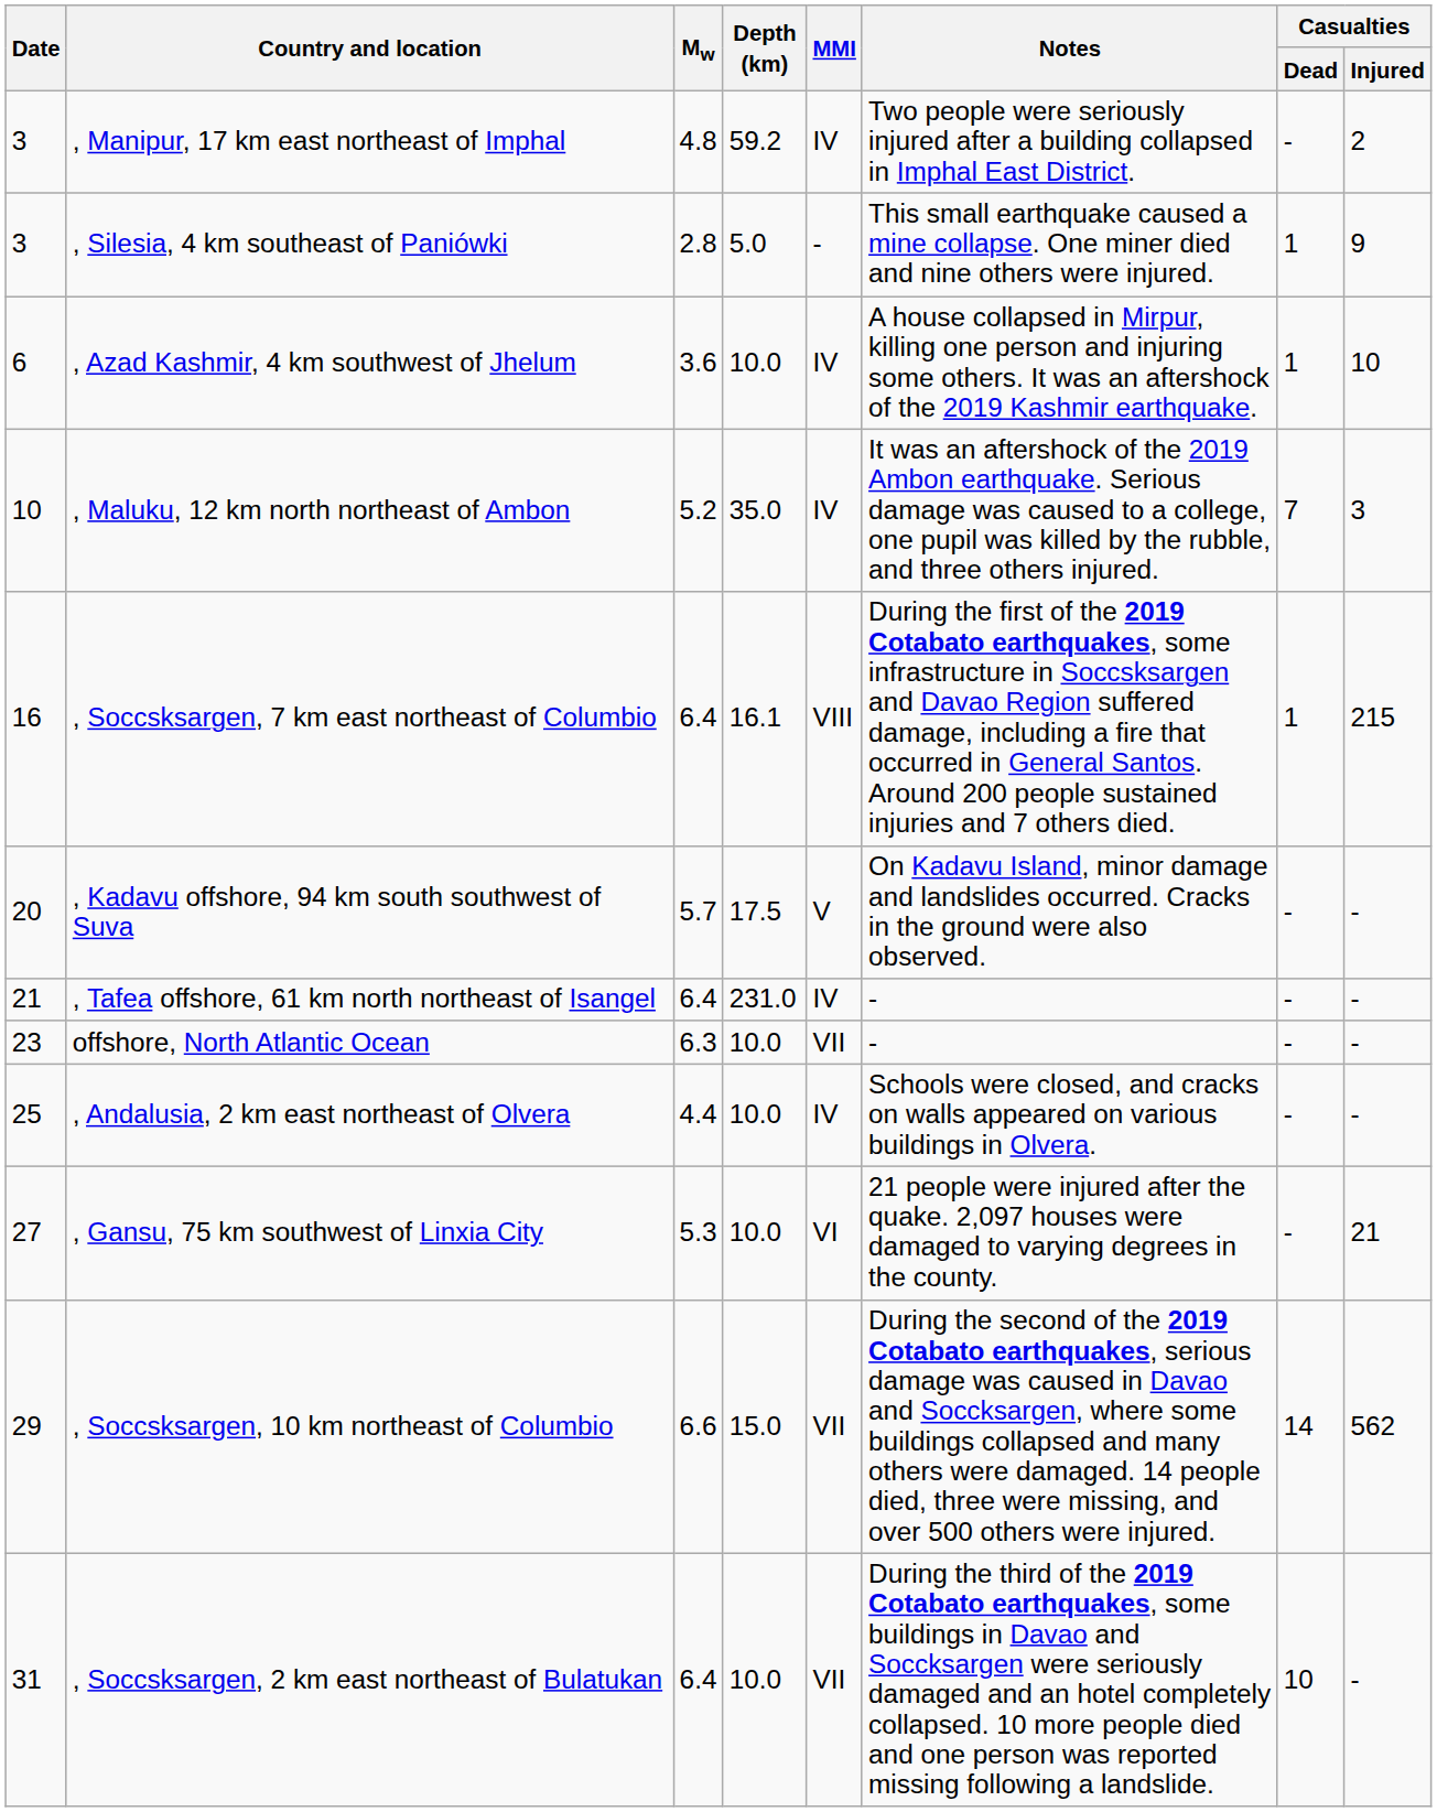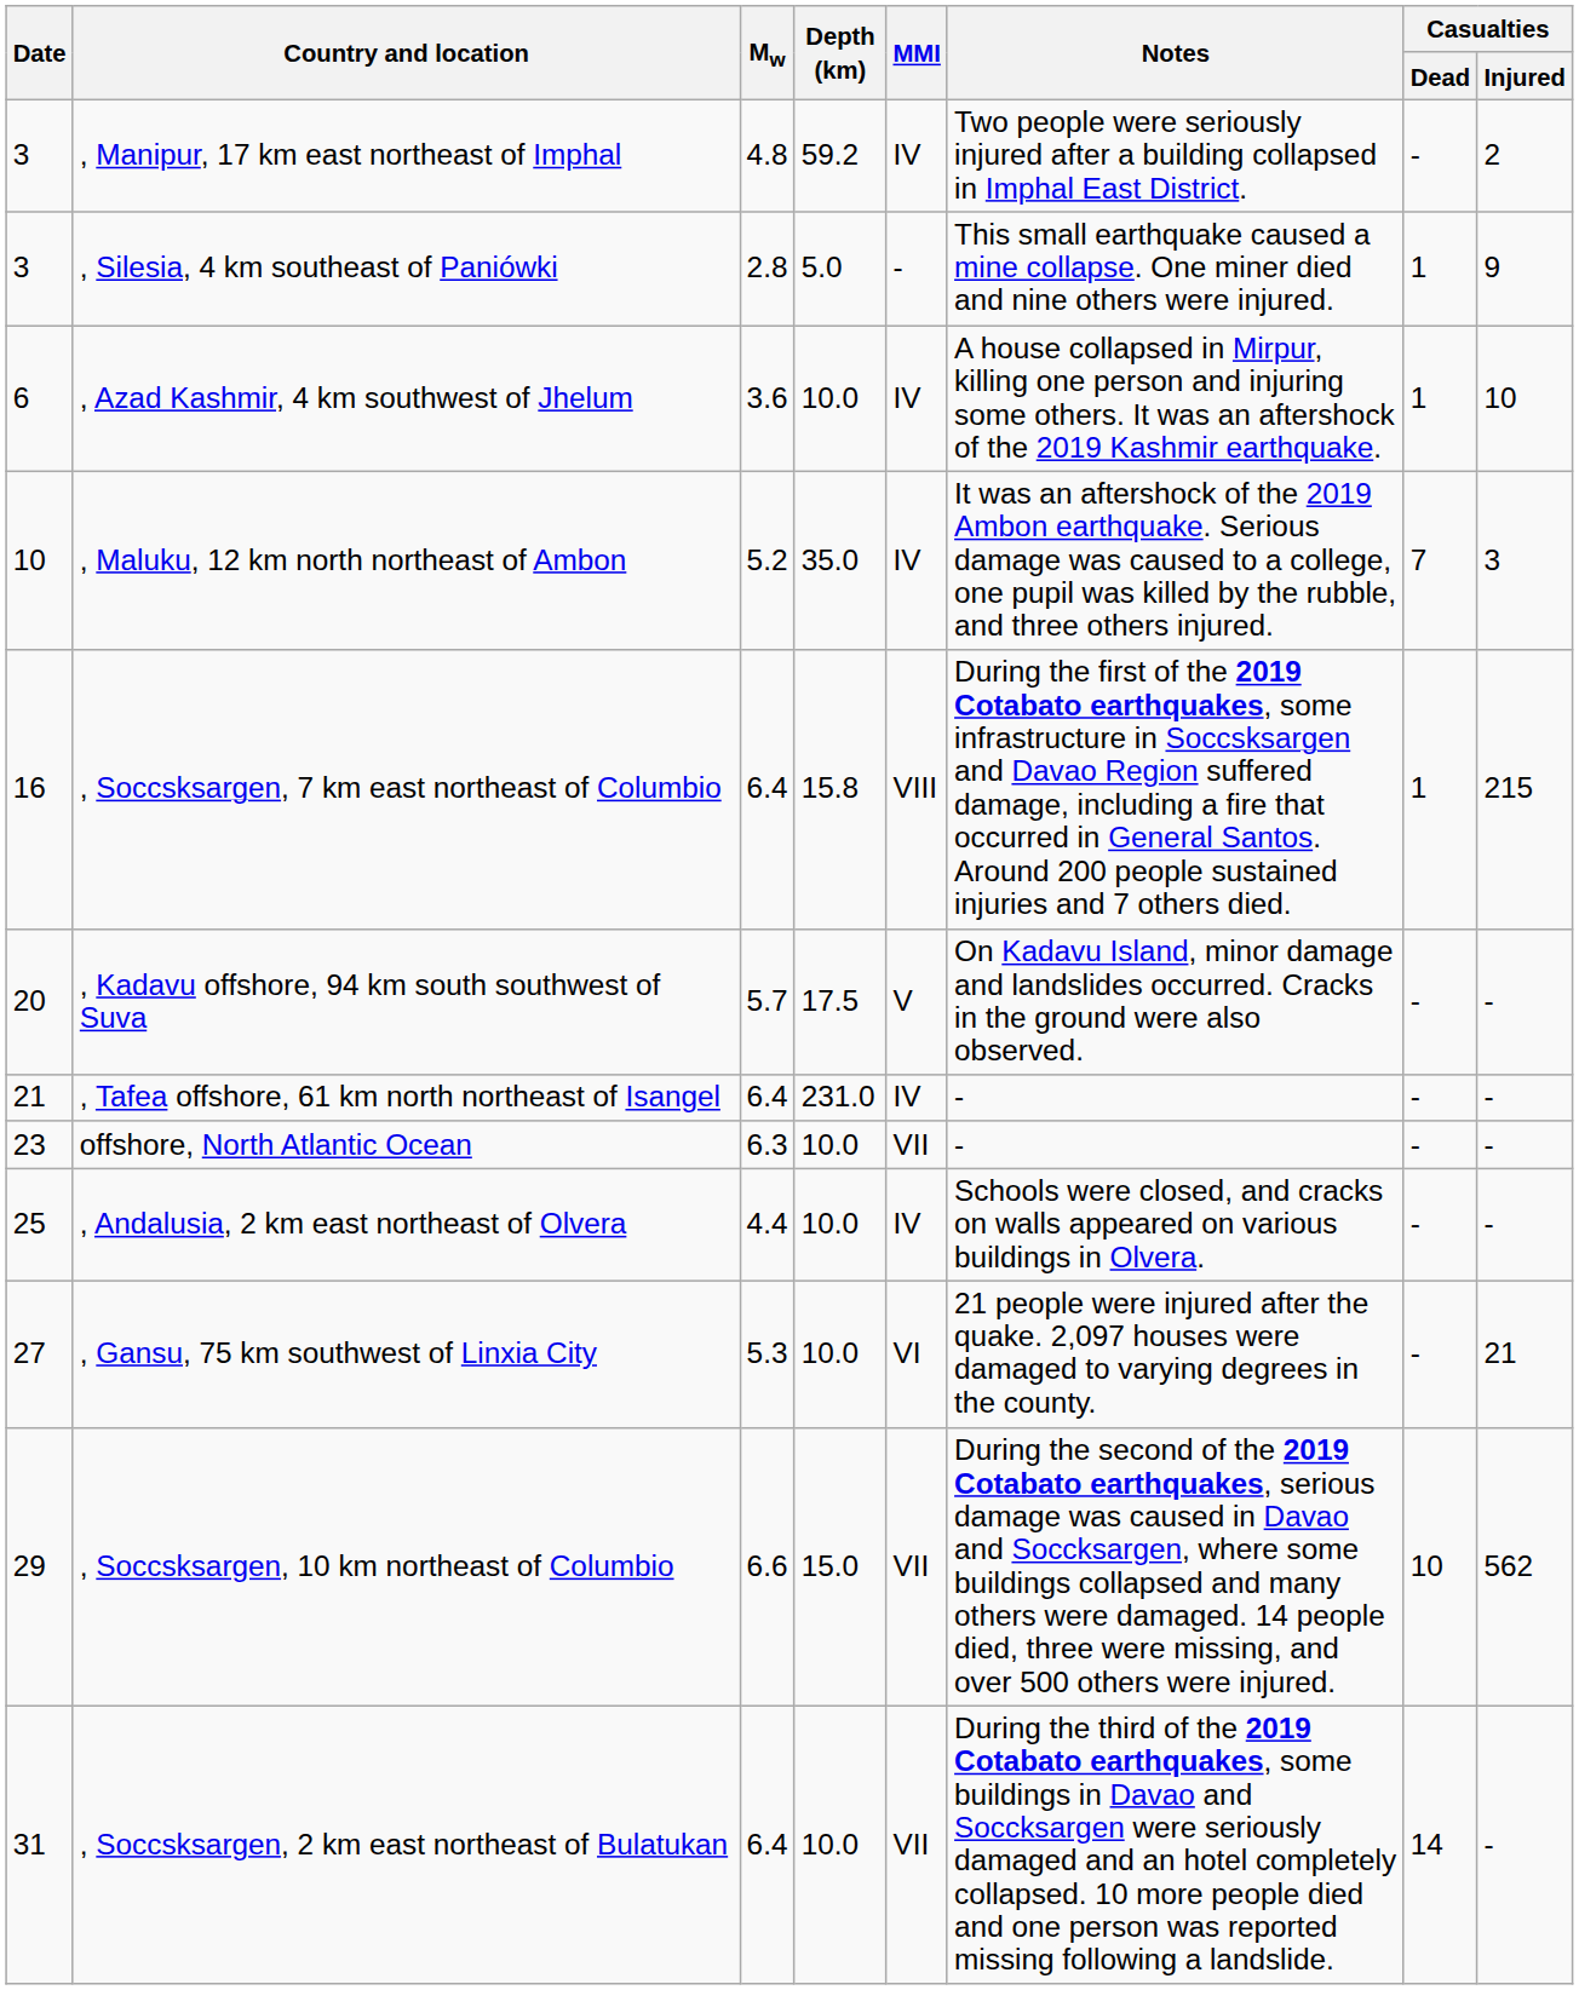 <table class="wikitable sortable" style="border:1px black;  margin-left:1em;">
 <tr>
 <th rowspan="2"><small>Date</small></th>
 <th rowspan="2" style="width: 355px"><small>Country and location</small></th>
 <th rowspan="2"><small>M<sub>w</sub></small></th>
 <th rowspan="2"><small>Depth (km)</small></th>
 <th rowspan="2"><small><a href='#'>MMI</a></small></th>
 <th rowspan="2" class="unsortable"><small>Notes</small></th>
 <th colspan="2"><small>Casualties</small></th>
 </tr>
 <tr>
 <th><small>Dead</small></th>
 <th><small>Injured</small></th>
 </tr>
 <tr>
 <td>3</td>
 <td>, <a href='#'>Manipur</a>, 17 km east northeast of <a href='#'>Imphal</a></td>
 <td>4.8</td>
 <td>59.2</td>
 <td>IV</td>
 <td>Two people were seriously injured after a building collapsed in <a href='#'>Imphal East District</a>.</td>
 <td>-</td>
 <td>2</td>
 </tr>
 <tr>
 <td>3</td>
 <td>, <a href='#'>Silesia</a>, 4 km southeast of <a href='#'>Paniówki</a></td>
 <td>2.8</td>
 <td>5.0</td>
 <td>-</td>
 <td>This small earthquake caused a <a href='#'>mine collapse</a>. One miner died and nine others were injured.</td>
 <td>1</td>
 <td>9</td>
 </tr>
 <tr>
 <td>6</td>
 <td>, <a href='#'>Azad Kashmir</a>, 4 km southwest of <a href='#'>Jhelum</a></td>
 <td>3.6</td>
 <td>10.0</td>
 <td>IV</td>
 <td>A house collapsed in <a href='#'>Mirpur</a>, killing one person and injuring some others. It was an aftershock of the <a href='#'>2019 Kashmir earthquake</a>.</td>
 <td>1</td>
 <td>10</td>
 </tr>
 <tr>
 <td>10</td>
 <td>, <a href='#'>Maluku</a>, 12 km north northeast of <a href='#'>Ambon</a></td>
 <td>5.2</td>
 <td>35.0</td>
 <td>IV</td>
 <td>It was an aftershock of the <a href='#'>2019 Ambon earthquake</a>. Serious damage was caused to a college, one pupil was killed by the rubble, and three others injured.</td>
 <td>7</td>
 <td>3</td>
 </tr>
 <tr>
 <td>16</td>
 <td>, <a href='#'>Soccsksargen</a>, 7 km east northeast of <a href='#'>Columbio</a></td>
 <td>6.4</td>
-<td>16.1</td>
+<td>15.8</td>
 <td>VIII</td>
 <td>During the first of the <strong><a href='#'>2019 Cotabato earthquakes</a></strong>, some infrastructure in <a href='#'>Soccsksargen</a> and <a href='#'>Davao Region</a> suffered damage, including a fire that occurred in <a href='#'>General Santos</a>. Around 200 people sustained injuries and 7 others died.</td>
 <td>1</td>
 <td>215</td>
 </tr>
 <tr>
 <td>20</td>
 <td>, <a href='#'>Kadavu</a> offshore, 94 km south southwest of <a href='#'>Suva</a></td>
 <td>5.7</td>
 <td>17.5</td>
 <td>V</td>
 <td>On <a href='#'>Kadavu Island</a>, minor damage and landslides occurred. Cracks in the ground were also observed.</td>
 <td>-</td>
 <td>-</td>
 </tr>
 <tr>
 <td>21</td>
 <td>, <a href='#'>Tafea</a> offshore, 61 km north northeast of <a href='#'>Isangel</a></td>
 <td>6.4</td>
 <td>231.0</td>
 <td>IV</td>
 <td>-</td>
 <td>-</td>
 <td>-</td>
 </tr>
 <tr>
 <td>23</td>
 <td> offshore, <a href='#'>North Atlantic Ocean</a></td>
 <td>6.3</td>
 <td>10.0</td>
 <td>VII</td>
 <td>-</td>
 <td>-</td>
 <td>-</td>
 </tr>
 <tr>
 <td>25</td>
 <td>, <a href='#'>Andalusia</a>, 2 km east northeast of <a href='#'>Olvera</a></td>
 <td>4.4</td>
 <td>10.0</td>
 <td>IV</td>
 <td>Schools were closed, and cracks on walls appeared on various buildings in <a href='#'>Olvera</a>.</td>
 <td>-</td>
 <td>-</td>
 </tr>
 <tr>
 <td>27</td>
 <td>, <a href='#'>Gansu</a>, 75 km southwest of <a href='#'>Linxia City</a></td>
 <td>5.3</td>
 <td>10.0</td>
 <td>VI</td>
 <td>21 people were injured after the quake. 2,097 houses were damaged to varying degrees in the county.</td>
 <td>-</td>
 <td>21</td>
 </tr>
 <tr>
 <td>29</td>
 <td>, <a href='#'>Soccsksargen</a>, 10 km northeast of <a href='#'>Columbio</a></td>
 <td>6.6</td>
 <td>15.0</td>
 <td>VII</td>
 <td>During the second of the <strong><a href='#'>2019 Cotabato earthquakes</a></strong>, serious damage was caused in <a href='#'>Davao</a> and <a href='#'>Soccksargen</a>, where some buildings collapsed and many others were damaged. 14 people died, three were missing, and over 500 others were injured.</td>
-<td>14</td>
+<td>10</td>
 <td>562</td>
 </tr>
 <tr>
 <td>31</td>
 <td>, <a href='#'>Soccsksargen</a>, 2 km east northeast of <a href='#'>Bulatukan</a></td>
 <td>6.4</td>
 <td>10.0</td>
 <td>VII</td>
 <td>During the third of the <strong><a href='#'>2019 Cotabato earthquakes</a></strong>, some buildings in <a href='#'>Davao</a> and <a href='#'>Soccksargen</a> were seriously damaged and an hotel completely collapsed. 10 more people died and one person was reported missing following a landslide.</td>
-<td>10</td>
+<td>14</td>
 <td>-</td>
 </tr>
 </table>
